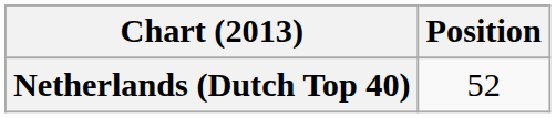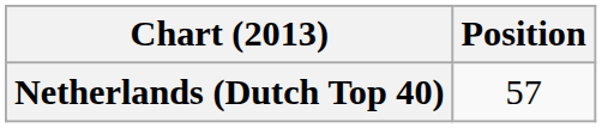 <table class="wikitable plainrowheaders">
 <tr>
 <th scope="col">Chart (2013)</th>
 <th scope="col">Position</th>
 </tr>
 <tr>
 <th scope="row">Netherlands (Dutch Top 40)</th>
-<td style="text-align:center;">52</td>
+<td style="text-align:center;">57</td>
 </tr>
 </table>
